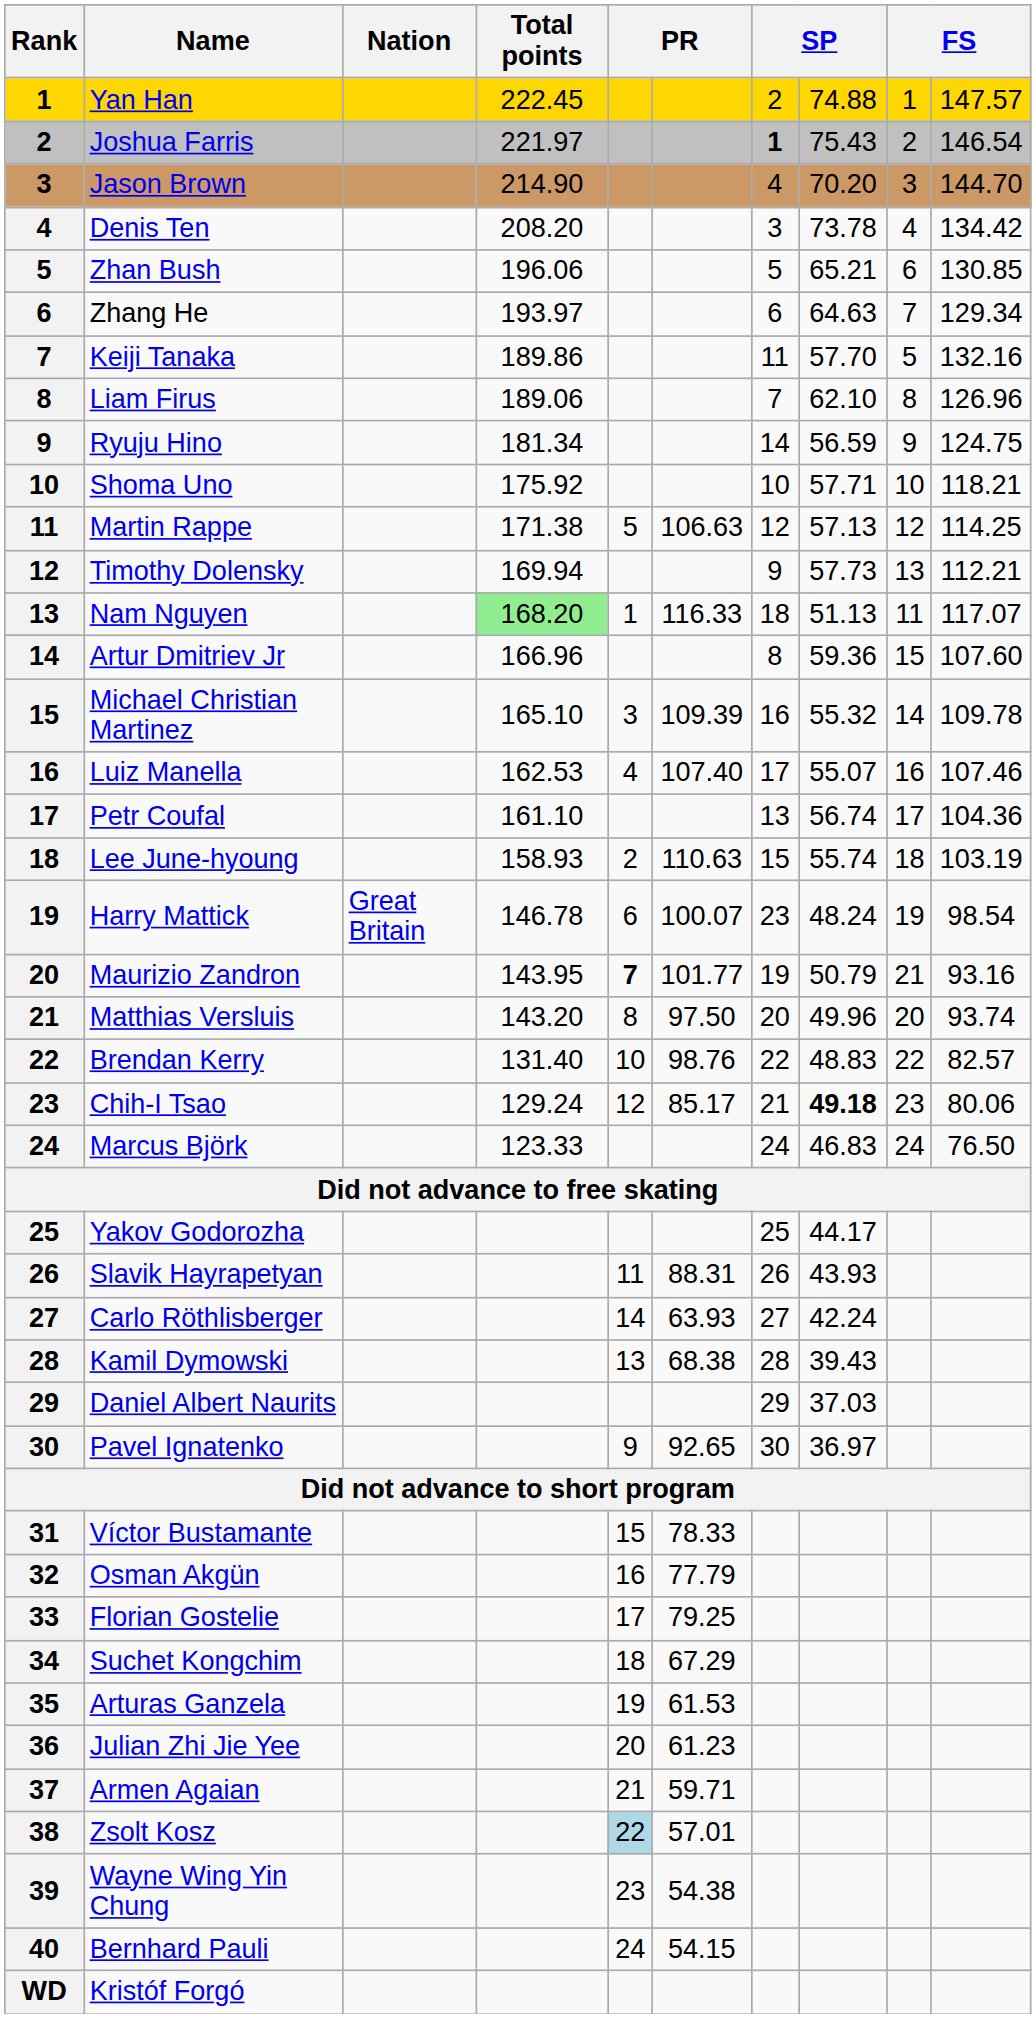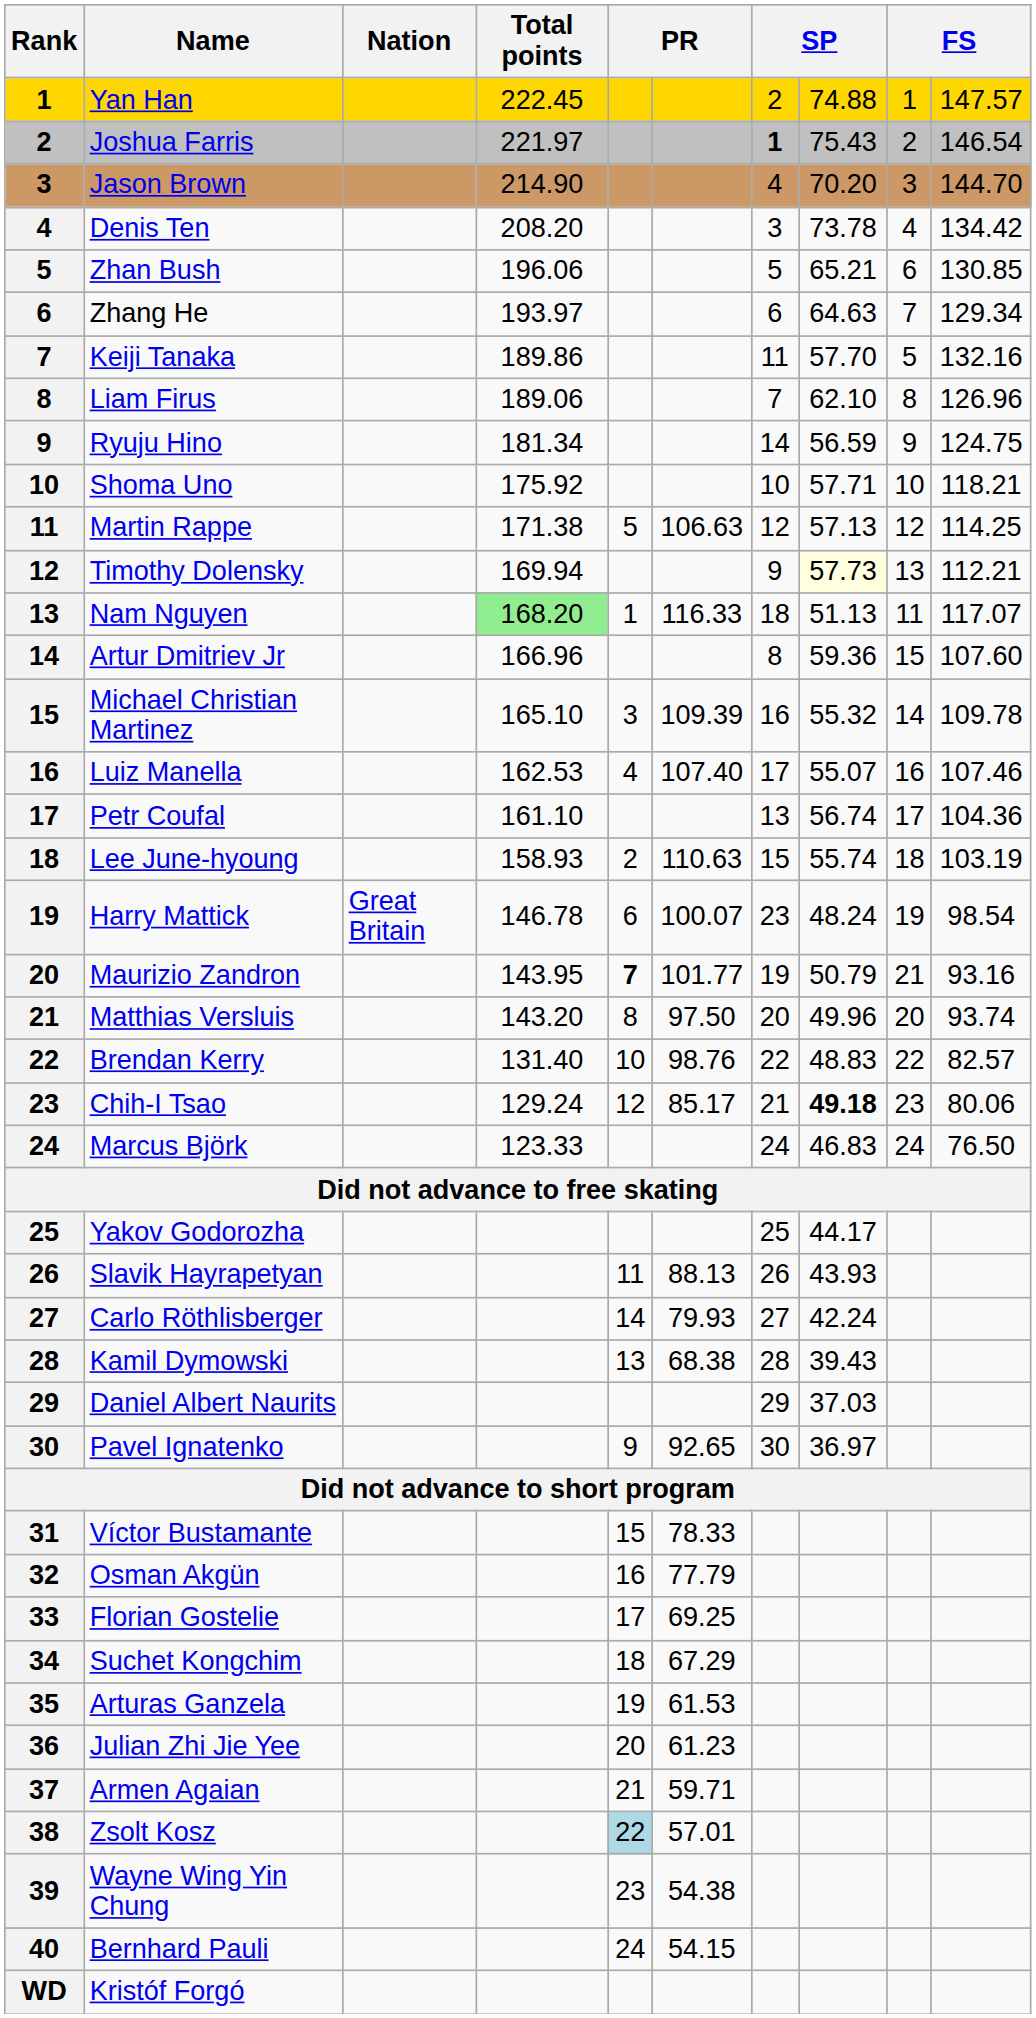 <table class="wikitable sortable">
 <tr>
 <th>Rank</th>
 <th>Name</th>
 <th>Nation</th>
 <th>Total points</th>
 <th colspan="2" width="80px">PR</th>
 <th colspan="2" width="80px"><a href='#'>SP</a></th>
 <th colspan="2" width="80px"><a href='#'>FS</a></th>
 </tr>
 <tr bgcolor="gold">
 <td align="center"><strong>1</strong></td>
 <td><a href='#'>Yan Han</a></td>
 <td></td>
 <td align="center">222.45</td>
 <td align="center"></td>
 <td align="center"></td>
 <td align="center">2</td>
 <td align="center">74.88</td>
 <td align="center">1</td>
 <td align="center">147.57</td>
 </tr>
 <tr bgcolor="silver">
 <td align="center"><strong>2</strong></td>
 <td><a href='#'>Joshua Farris</a></td>
 <td></td>
 <td align="center">221.97</td>
 <td align="center"></td>
 <td align="center"></td>
 <td align="center"><strong>1</strong></td>
 <td align="center">75.43</td>
 <td align="center">2</td>
 <td align="center">146.54</td>
 </tr>
 <tr bgcolor="cc9966">
 <td align="center"><strong>3</strong></td>
 <td><a href='#'>Jason Brown</a></td>
 <td></td>
 <td align="center">214.90</td>
 <td align="center"></td>
 <td align="center"></td>
 <td align="center">4</td>
 <td align="center">70.20</td>
 <td align="center">3</td>
 <td align="center">144.70</td>
 </tr>
 <tr>
 <th>4</th>
 <td><a href='#'>Denis Ten</a></td>
 <td></td>
 <td align="center">208.20</td>
 <td align="center"></td>
 <td align="center"></td>
 <td align="center">3</td>
 <td align="center">73.78</td>
 <td align="center">4</td>
 <td align="center">134.42</td>
 </tr>
 <tr>
 <th>5</th>
 <td><a href='#'>Zhan Bush</a></td>
 <td></td>
 <td align="center">196.06</td>
 <td align="center"></td>
 <td align="center"></td>
 <td align="center">5</td>
 <td align="center">65.21</td>
 <td align="center">6</td>
 <td align="center">130.85</td>
 </tr>
 <tr>
 <th>6</th>
 <td>Zhang He</td>
 <td></td>
 <td align="center">193.97</td>
 <td align="center"></td>
 <td align="center"></td>
 <td align="center">6</td>
 <td align="center">64.63</td>
 <td align="center">7</td>
 <td align="center">129.34</td>
 </tr>
 <tr>
 <th>7</th>
 <td><a href='#'>Keiji Tanaka</a></td>
 <td></td>
 <td align="center">189.86</td>
 <td align="center"></td>
 <td align="center"></td>
 <td align="center">11</td>
 <td align="center">57.70</td>
 <td align="center">5</td>
 <td align="center">132.16</td>
 </tr>
 <tr>
 <th>8</th>
 <td><a href='#'>Liam Firus</a></td>
 <td></td>
 <td align="center">189.06</td>
 <td align="center"></td>
 <td align="center"></td>
 <td align="center">7</td>
 <td align="center">62.10</td>
 <td align="center">8</td>
 <td align="center">126.96</td>
 </tr>
 <tr>
 <th>9</th>
 <td><a href='#'>Ryuju Hino</a></td>
 <td></td>
 <td align="center">181.34</td>
 <td align="center"></td>
 <td align="center"></td>
 <td align="center">14</td>
 <td align="center">56.59</td>
 <td align="center">9</td>
 <td align="center">124.75</td>
 </tr>
 <tr>
 <th>10</th>
 <td><a href='#'>Shoma Uno</a></td>
 <td></td>
 <td align="center">175.92</td>
 <td align="center"></td>
 <td align="center"></td>
 <td align="center">10</td>
 <td align="center">57.71</td>
 <td align="center">10</td>
 <td align="center">118.21</td>
 </tr>
 <tr>
 <th>11</th>
 <td><a href='#'>Martin Rappe</a></td>
 <td></td>
 <td align="center">171.38</td>
 <td align="center">5</td>
 <td align="center">106.63</td>
 <td align="center">12</td>
 <td align="center">57.13</td>
 <td align="center">12</td>
 <td align="center">114.25</td>
 </tr>
 <tr>
 <th>12</th>
 <td><a href='#'>Timothy Dolensky</a></td>
 <td></td>
 <td align="center">169.94</td>
 <td align="center"></td>
 <td align="center"></td>
 <td align="center">9</td>
-<td align="center">57.73</td>
+<td align="center" style="background: lightyellow;">57.73</td>
 <td align="center">13</td>
 <td align="center">112.21</td>
 </tr>
 <tr>
 <th>13</th>
 <td><a href='#'>Nam Nguyen</a></td>
 <td></td>
 <td align="center" style="background: lightgreen;">168.20</td>
 <td align="center">1</td>
 <td align="center">116.33</td>
 <td align="center">18</td>
 <td align="center">51.13</td>
 <td align="center">11</td>
 <td align="center">117.07</td>
 </tr>
 <tr>
 <th>14</th>
 <td><a href='#'>Artur Dmitriev Jr</a></td>
 <td></td>
 <td align="center">166.96</td>
 <td align="center"></td>
 <td align="center"></td>
 <td align="center">8</td>
 <td align="center">59.36</td>
 <td align="center">15</td>
 <td align="center">107.60</td>
 </tr>
 <tr>
 <th>15</th>
 <td><a href='#'>Michael Christian Martinez</a></td>
 <td></td>
 <td align="center">165.10</td>
 <td align="center">3</td>
 <td align="center">109.39</td>
 <td align="center">16</td>
 <td align="center">55.32</td>
 <td align="center">14</td>
 <td align="center">109.78</td>
 </tr>
 <tr>
 <th>16</th>
 <td><a href='#'>Luiz Manella</a></td>
 <td></td>
 <td align="center">162.53</td>
 <td align="center">4</td>
 <td align="center">107.40</td>
 <td align="center">17</td>
 <td align="center">55.07</td>
 <td align="center">16</td>
 <td align="center">107.46</td>
 </tr>
 <tr>
 <th>17</th>
 <td><a href='#'>Petr Coufal</a></td>
 <td></td>
 <td align="center">161.10</td>
 <td align="center"></td>
 <td align="center"></td>
 <td align="center">13</td>
 <td align="center">56.74</td>
 <td align="center">17</td>
 <td align="center">104.36</td>
 </tr>
 <tr>
 <th>18</th>
 <td><a href='#'>Lee June-hyoung</a></td>
 <td></td>
 <td align="center">158.93</td>
 <td align="center">2</td>
 <td align="center">110.63</td>
 <td align="center">15</td>
 <td align="center">55.74</td>
 <td align="center">18</td>
 <td align="center">103.19</td>
 </tr>
 <tr>
 <th>19</th>
 <td><a href='#'>Harry Mattick</a></td>
 <td> <a href='#'>Great Britain</a></td>
 <td align="center">146.78</td>
 <td align="center">6</td>
 <td align="center">100.07</td>
 <td align="center">23</td>
 <td align="center">48.24</td>
 <td align="center">19</td>
 <td align="center">98.54</td>
 </tr>
 <tr>
 <th>20</th>
 <td><a href='#'>Maurizio Zandron</a></td>
 <td></td>
 <td align="center">143.95</td>
 <td align="center"><strong>7</strong></td>
 <td align="center">101.77</td>
 <td align="center">19</td>
 <td align="center">50.79</td>
 <td align="center">21</td>
 <td align="center">93.16</td>
 </tr>
 <tr>
 <th>21</th>
 <td><a href='#'>Matthias Versluis</a></td>
 <td></td>
 <td align="center">143.20</td>
 <td align="center">8</td>
 <td align="center">97.50</td>
 <td align="center">20</td>
 <td align="center">49.96</td>
 <td align="center">20</td>
 <td align="center">93.74</td>
 </tr>
 <tr>
 <th>22</th>
 <td><a href='#'>Brendan Kerry</a></td>
 <td></td>
 <td align="center">131.40</td>
 <td align="center">10</td>
 <td align="center">98.76</td>
 <td align="center">22</td>
 <td align="center">48.83</td>
 <td align="center">22</td>
 <td align="center">82.57</td>
 </tr>
 <tr>
 <th>23</th>
 <td><a href='#'>Chih-I Tsao</a></td>
 <td></td>
 <td align="center">129.24</td>
 <td align="center">12</td>
 <td align="center">85.17</td>
 <td align="center">21</td>
 <td align="center"><strong>49.18</strong></td>
 <td align="center">23</td>
 <td align="center">80.06</td>
 </tr>
 <tr>
 <th>24</th>
 <td><a href='#'>Marcus Björk</a></td>
 <td></td>
 <td align="center">123.33</td>
 <td align="center"></td>
 <td align="center"></td>
 <td align="center">24</td>
 <td align="center">46.83</td>
 <td align="center">24</td>
 <td align="center">76.50</td>
 </tr>
 <tr>
 <th colspan=10>Did not advance to free skating</th>
 </tr>
 <tr>
 <th>25</th>
 <td><a href='#'>Yakov Godorozha</a></td>
 <td></td>
 <td align="center"></td>
 <td align="center"></td>
 <td align="center"></td>
 <td align="center">25</td>
 <td align="center">44.17</td>
 <td align="center"></td>
 <td align="center"></td>
 </tr>
 <tr>
 <th>26</th>
 <td><a href='#'>Slavik Hayrapetyan</a></td>
 <td></td>
 <td align="center"></td>
 <td align="center">11</td>
-<td align="center">88.31</td>
+<td align="center">88.13</td>
 <td align="center">26</td>
 <td align="center">43.93</td>
 <td align="center"></td>
 <td align="center"></td>
 </tr>
 <tr>
 <th>27</th>
 <td><a href='#'>Carlo Röthlisberger</a></td>
 <td></td>
 <td align="center"></td>
 <td align="center">14</td>
-<td align="center">63.93</td>
+<td align="center">79.93</td>
 <td align="center">27</td>
 <td align="center">42.24</td>
 <td align="center"></td>
 <td align="center"></td>
 </tr>
 <tr>
 <th>28</th>
 <td><a href='#'>Kamil Dymowski</a></td>
 <td></td>
 <td align="center"></td>
 <td align="center">13</td>
 <td align="center">68.38</td>
 <td align="center">28</td>
 <td align="center">39.43</td>
 <td align="center"></td>
 <td align="center"></td>
 </tr>
 <tr>
 <th>29</th>
 <td><a href='#'>Daniel Albert Naurits</a></td>
 <td></td>
 <td align="center"></td>
 <td align="center"></td>
 <td align="center"></td>
 <td align="center">29</td>
 <td align="center">37.03</td>
 <td align="center"></td>
 <td align="center"></td>
 </tr>
 <tr>
 <th>30</th>
 <td><a href='#'>Pavel Ignatenko</a></td>
 <td></td>
 <td align="center"></td>
 <td align="center">9</td>
 <td align="center">92.65</td>
 <td align="center">30</td>
 <td align="center">36.97</td>
 <td align="center"></td>
 <td align="center"></td>
 </tr>
 <tr>
 <th colspan=10>Did not advance to short program</th>
 </tr>
 <tr>
 <th>31</th>
 <td><a href='#'>Víctor Bustamante</a></td>
 <td></td>
 <td align="center"></td>
 <td align="center">15</td>
 <td align="center">78.33</td>
 <td align="center"></td>
 <td align="center"></td>
 <td align="center"></td>
 <td align="center"></td>
 </tr>
 <tr>
 <th>32</th>
 <td><a href='#'>Osman Akgün</a></td>
 <td></td>
 <td align="center"></td>
 <td align="center">16</td>
 <td align="center">77.79</td>
 <td align="center"></td>
 <td align="center"></td>
 <td align="center"></td>
 <td align="center"></td>
 </tr>
 <tr>
 <th>33</th>
 <td><a href='#'>Florian Gostelie</a></td>
 <td></td>
 <td align="center"></td>
 <td align="center">17</td>
-<td align="center">79.25</td>
+<td align="center">69.25</td>
 <td align="center"></td>
 <td align="center"></td>
 <td align="center"></td>
 <td align="center"></td>
 </tr>
 <tr>
 <th>34</th>
 <td><a href='#'>Suchet Kongchim</a></td>
 <td></td>
 <td align="center"></td>
 <td align="center">18</td>
 <td align="center">67.29</td>
 <td align="center"></td>
 <td align="center"></td>
 <td align="center"></td>
 <td align="center"></td>
 </tr>
 <tr>
 <th>35</th>
 <td><a href='#'>Arturas Ganzela</a></td>
 <td></td>
 <td align="center"></td>
 <td align="center">19</td>
 <td align="center">61.53</td>
 <td align="center"></td>
 <td align="center"></td>
 <td align="center"></td>
 <td align="center"></td>
 </tr>
 <tr>
 <th>36</th>
 <td><a href='#'>Julian Zhi Jie Yee</a></td>
 <td></td>
 <td align="center"></td>
 <td align="center">20</td>
 <td align="center">61.23</td>
 <td align="center"></td>
 <td align="center"></td>
 <td align="center"></td>
 <td align="center"></td>
 </tr>
 <tr>
 <th>37</th>
 <td><a href='#'>Armen Agaian</a></td>
 <td></td>
 <td align="center"></td>
 <td align="center">21</td>
 <td align="center">59.71</td>
 <td align="center"></td>
 <td align="center"></td>
 <td align="center"></td>
 <td align="center"></td>
 </tr>
 <tr>
 <th>38</th>
 <td><a href='#'>Zsolt Kosz</a></td>
 <td></td>
 <td align="center"></td>
 <td align="center" style="background: lightblue;">22</td>
 <td align="center">57.01</td>
 <td align="center"></td>
 <td align="center"></td>
 <td align="center"></td>
 <td align="center"></td>
 </tr>
 <tr>
 <th>39</th>
 <td><a href='#'>Wayne Wing Yin Chung</a></td>
 <td></td>
 <td align="center"></td>
 <td align="center">23</td>
 <td align="center">54.38</td>
 <td align="center"></td>
 <td align="center"></td>
 <td align="center"></td>
 <td align="center"></td>
 </tr>
 <tr>
 <th>40</th>
 <td><a href='#'>Bernhard Pauli</a></td>
 <td></td>
 <td align="center"></td>
 <td align="center">24</td>
 <td align="center">54.15</td>
 <td align="center"></td>
 <td align="center"></td>
 <td align="center"></td>
 <td align="center"></td>
 </tr>
 <tr>
 <th>WD</th>
 <td><a href='#'>Kristóf Forgó</a></td>
 <td></td>
 <td align="center"></td>
 <td align="center"></td>
 <td align="center"></td>
 <td align="center"></td>
 <td align="center"></td>
 <td align="center"></td>
 <td align="center"></td>
 </tr>
 </table>
